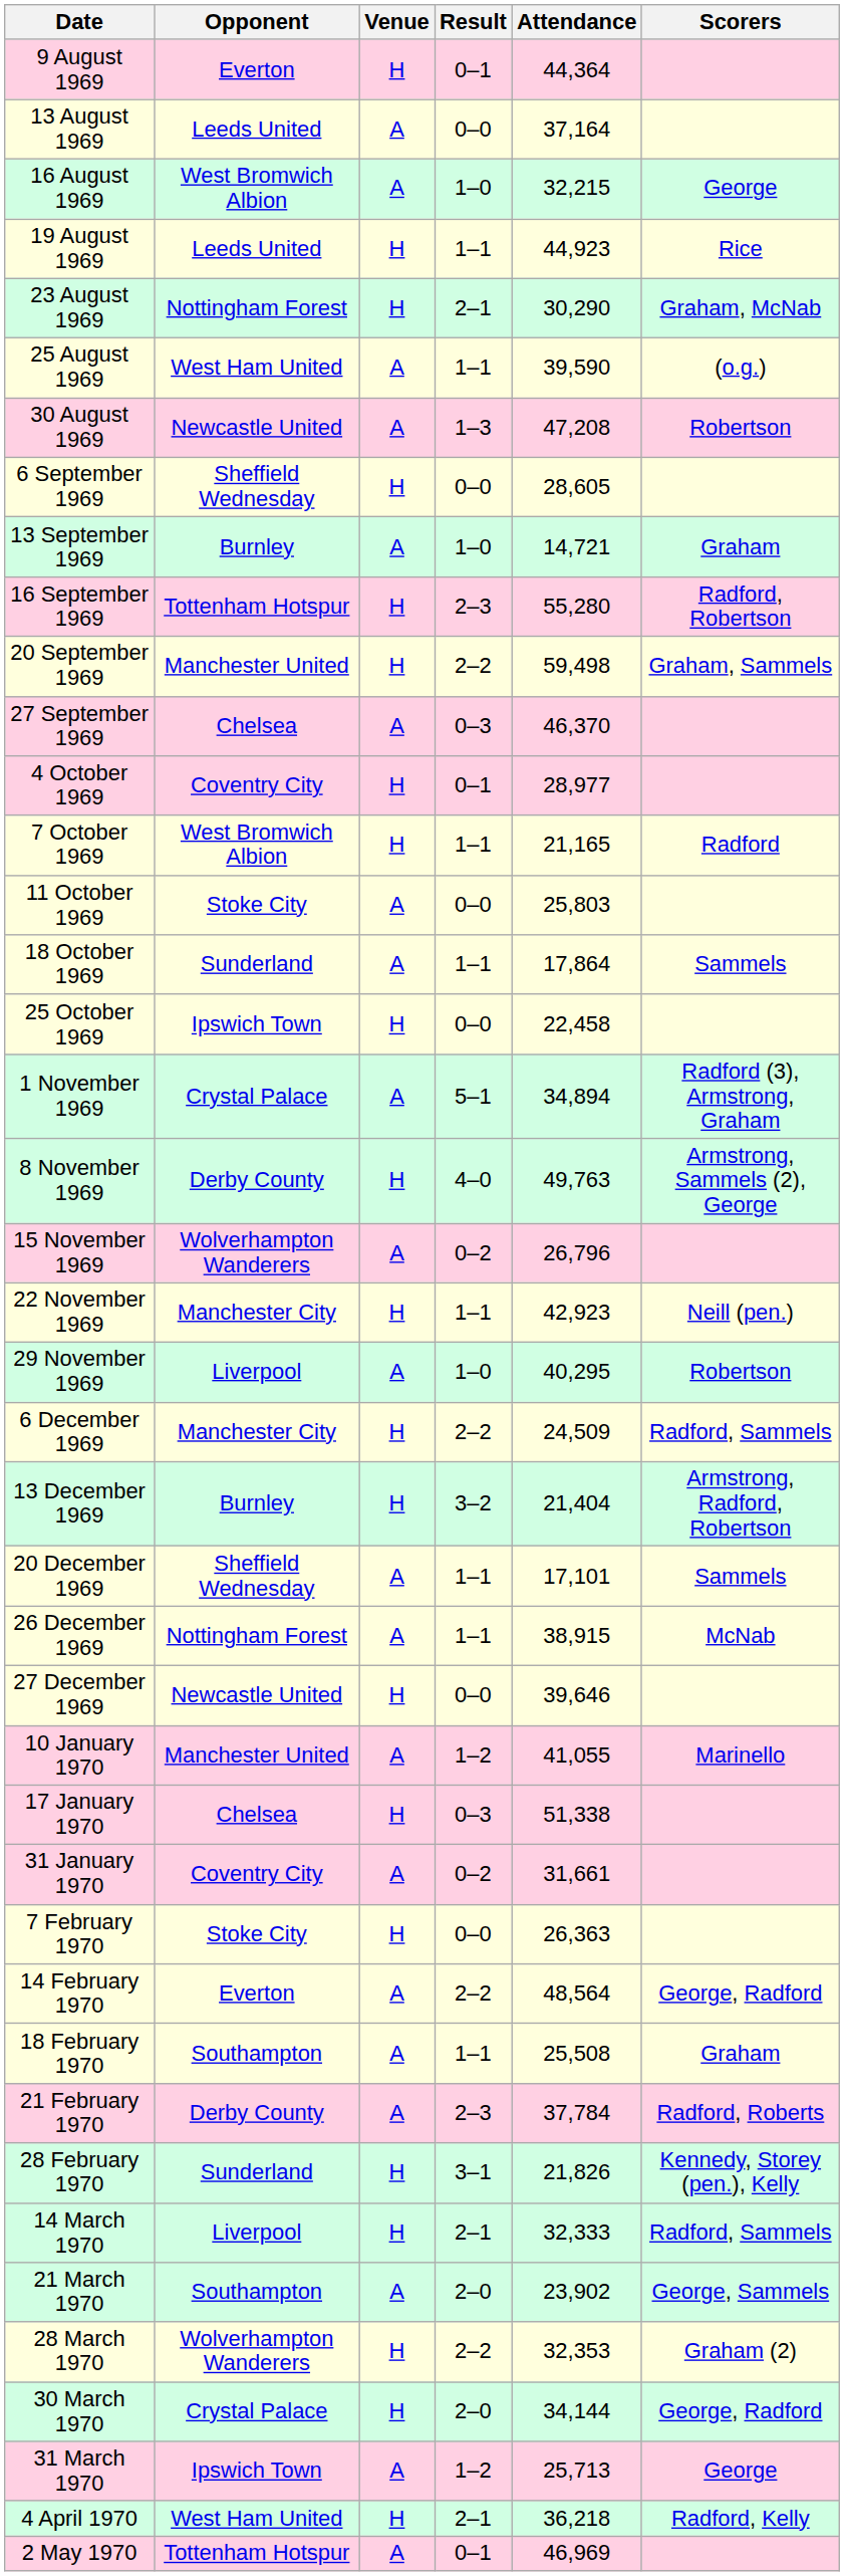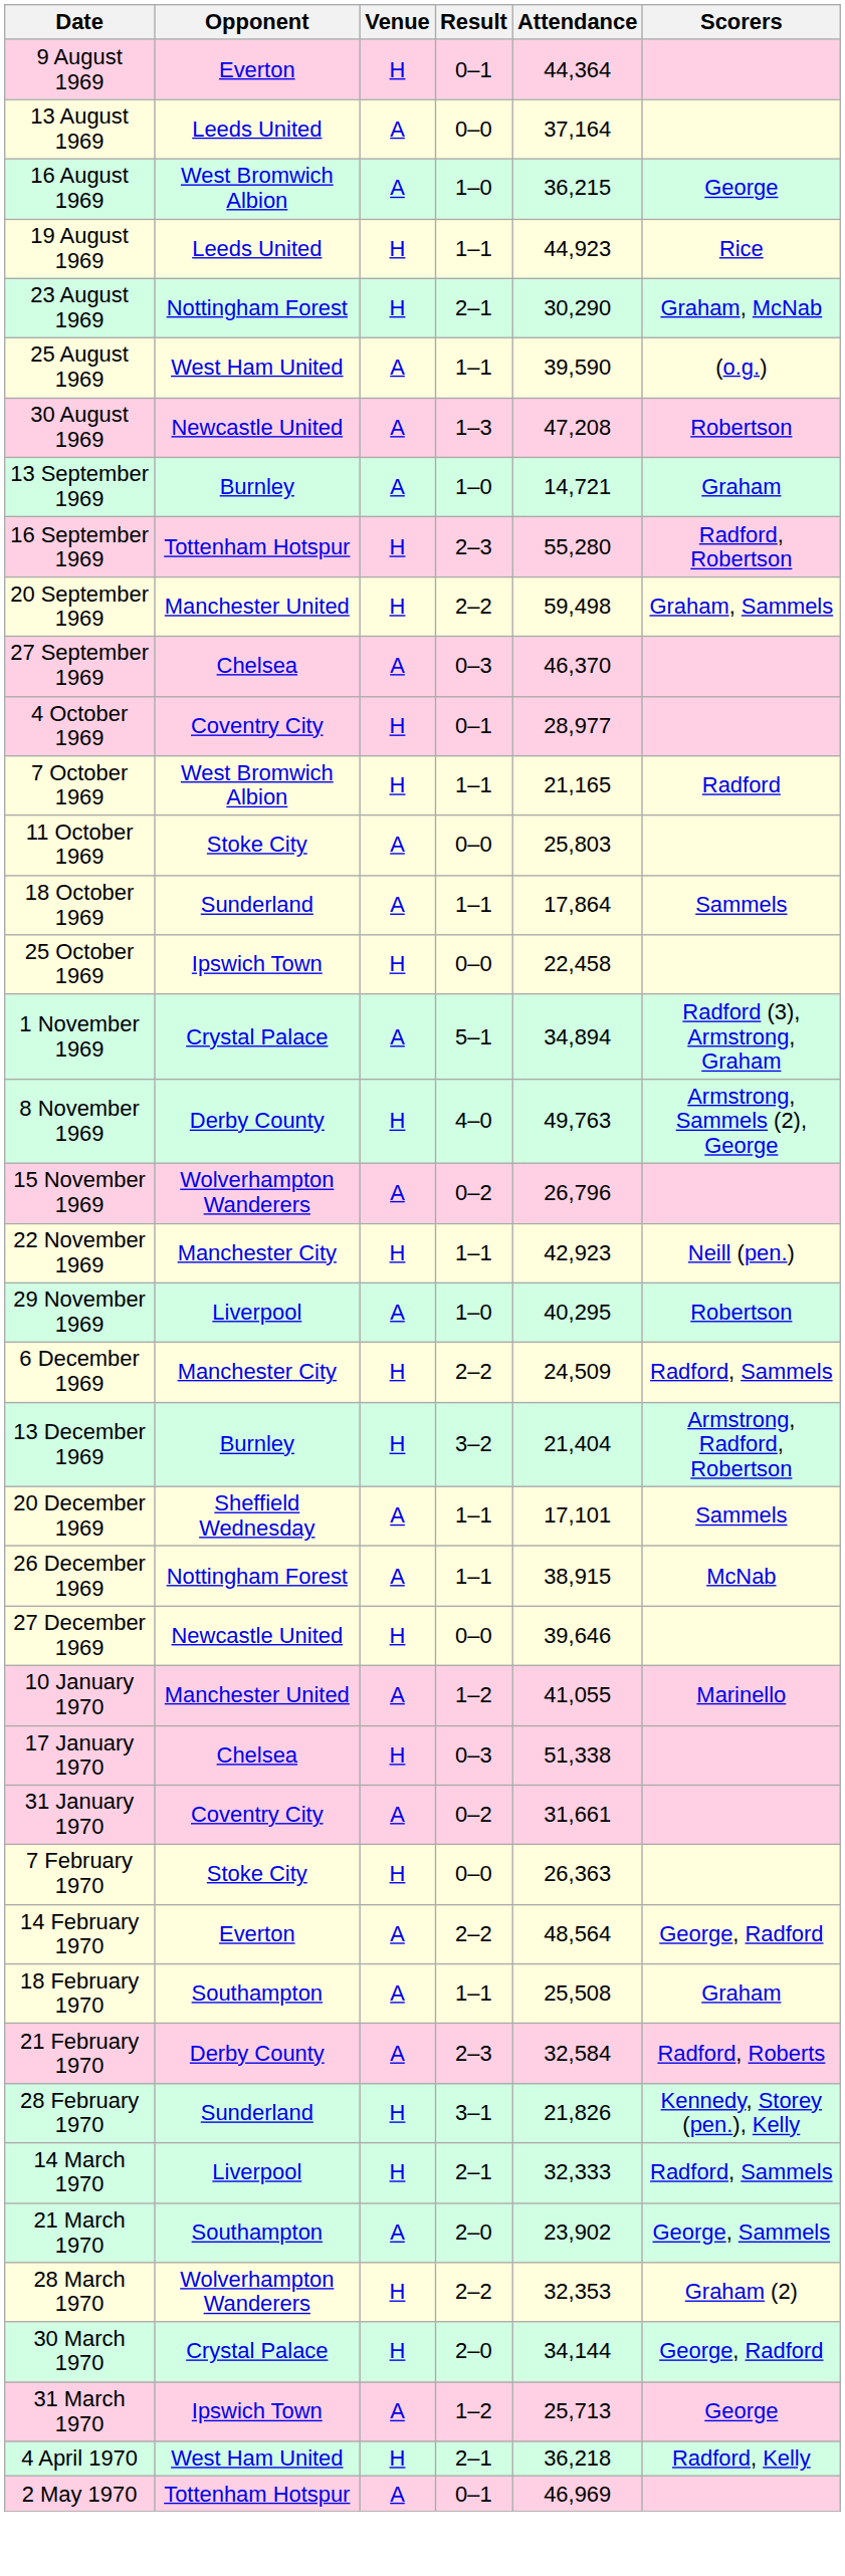 <table class="wikitable sortable" style="font-size:100%; text-align:center">
 <tr>
 <th>Date</th>
 <th>Opponent</th>
 <th>Venue</th>
 <th>Result</th>
 <th>Attendance</th>
 <th>Scorers</th>
 </tr>
 <tr style="background-color: #ffd0e3;">
 <td>9 August 1969</td>
 <td><a href='#'>Everton</a></td>
 <td><a href='#'>H</a></td>
 <td>0–1</td>
 <td>44,364</td>
 <td></td>
 </tr>
 <tr style="background-color: #ffffdd;">
 <td>13 August 1969</td>
 <td><a href='#'>Leeds United</a></td>
 <td><a href='#'>A</a></td>
 <td>0–0</td>
 <td>37,164</td>
 <td></td>
 </tr>
 <tr style="background-color: #d0ffe3;">
 <td>16 August 1969</td>
 <td><a href='#'>West Bromwich Albion</a></td>
 <td><a href='#'>A</a></td>
 <td>1–0</td>
-<td>32,215</td>
+<td>36,215</td>
 <td><a href='#'>George</a></td>
 </tr>
 <tr style="background-color: #ffffdd;">
 <td>19 August 1969</td>
 <td><a href='#'>Leeds United</a></td>
 <td><a href='#'>H</a></td>
 <td>1–1</td>
 <td>44,923</td>
 <td><a href='#'>Rice</a></td>
 </tr>
 <tr style="background-color: #d0ffe3;">
 <td>23 August 1969</td>
 <td><a href='#'>Nottingham Forest</a></td>
 <td><a href='#'>H</a></td>
 <td>2–1</td>
 <td>30,290</td>
 <td><a href='#'>Graham</a>, <a href='#'>McNab</a></td>
 </tr>
 <tr style="background-color: #ffffdd;">
 <td>25 August 1969</td>
 <td><a href='#'>West Ham United</a></td>
 <td><a href='#'>A</a></td>
 <td>1–1</td>
 <td>39,590</td>
 <td>(<a href='#'>o.g.</a>)</td>
 </tr>
 <tr style="background-color: #ffd0e3;">
 <td>30 August 1969</td>
 <td><a href='#'>Newcastle United</a></td>
 <td><a href='#'>A</a></td>
 <td>1–3</td>
 <td>47,208</td>
 <td><a href='#'>Robertson</a></td>
-</tr>
-<tr style="background-color: #ffffdd;">
-<td>6 September 1969</td>
-<td><a href='#'>Sheffield Wednesday</a></td>
-<td><a href='#'>H</a></td>
-<td>0–0</td>
-<td>28,605</td>
-<td></td>
 </tr>
 <tr style="background-color: #d0ffe3;">
 <td>13 September 1969</td>
 <td><a href='#'>Burnley</a></td>
 <td><a href='#'>A</a></td>
 <td>1–0</td>
 <td>14,721</td>
 <td><a href='#'>Graham</a></td>
 </tr>
 <tr style="background-color: #ffd0e3;">
 <td>16 September 1969</td>
 <td><a href='#'>Tottenham Hotspur</a></td>
 <td><a href='#'>H</a></td>
 <td>2–3</td>
 <td>55,280</td>
 <td><a href='#'>Radford</a>, <a href='#'>Robertson</a></td>
 </tr>
 <tr style="background-color: #ffffdd;">
 <td>20 September 1969</td>
 <td><a href='#'>Manchester United</a></td>
 <td><a href='#'>H</a></td>
 <td>2–2</td>
 <td>59,498</td>
 <td><a href='#'>Graham</a>, <a href='#'>Sammels</a></td>
 </tr>
 <tr style="background-color: #ffd0e3;">
 <td>27 September 1969</td>
 <td><a href='#'>Chelsea</a></td>
 <td><a href='#'>A</a></td>
 <td>0–3</td>
 <td>46,370</td>
 <td></td>
 </tr>
 <tr style="background-color: #ffd0e3;">
 <td>4 October 1969</td>
 <td><a href='#'>Coventry City</a></td>
 <td><a href='#'>H</a></td>
 <td>0–1</td>
 <td>28,977</td>
 <td></td>
 </tr>
 <tr style="background-color: #ffffdd;">
 <td>7 October 1969</td>
 <td><a href='#'>West Bromwich Albion</a></td>
 <td><a href='#'>H</a></td>
 <td>1–1</td>
 <td>21,165</td>
 <td><a href='#'>Radford</a></td>
 </tr>
 <tr style="background-color: #ffffdd;">
 <td>11 October 1969</td>
 <td><a href='#'>Stoke City</a></td>
 <td><a href='#'>A</a></td>
 <td>0–0</td>
 <td>25,803</td>
 <td></td>
 </tr>
 <tr style="background-color: #ffffdd;">
 <td>18 October 1969</td>
 <td><a href='#'>Sunderland</a></td>
 <td><a href='#'>A</a></td>
 <td>1–1</td>
 <td>17,864</td>
 <td><a href='#'>Sammels</a></td>
 </tr>
 <tr style="background-color: #ffffdd;">
 <td>25 October 1969</td>
 <td><a href='#'>Ipswich Town</a></td>
 <td><a href='#'>H</a></td>
 <td>0–0</td>
 <td>22,458</td>
 <td></td>
 </tr>
 <tr style="background-color: #d0ffe3;">
 <td>1 November 1969</td>
 <td><a href='#'>Crystal Palace</a></td>
 <td><a href='#'>A</a></td>
 <td>5–1</td>
 <td>34,894</td>
 <td><a href='#'>Radford</a> (3), <a href='#'>Armstrong</a>, <a href='#'>Graham</a></td>
 </tr>
 <tr style="background-color: #d0ffe3;">
 <td>8 November 1969</td>
 <td><a href='#'>Derby County</a></td>
 <td><a href='#'>H</a></td>
 <td>4–0</td>
 <td>49,763</td>
 <td><a href='#'>Armstrong</a>, <a href='#'>Sammels</a> (2), <a href='#'>George</a></td>
 </tr>
 <tr style="background-color: #ffd0e3;">
 <td>15 November 1969</td>
 <td><a href='#'>Wolverhampton Wanderers</a></td>
 <td><a href='#'>A</a></td>
 <td>0–2</td>
 <td>26,796</td>
 <td></td>
 </tr>
 <tr style="background-color: #ffffdd;">
 <td>22 November 1969</td>
 <td><a href='#'>Manchester City</a></td>
 <td><a href='#'>H</a></td>
 <td>1–1</td>
 <td>42,923</td>
 <td><a href='#'>Neill</a> (<a href='#'>pen.</a>)</td>
 </tr>
 <tr style="background-color: #d0ffe3;">
 <td>29 November 1969</td>
 <td><a href='#'>Liverpool</a></td>
 <td><a href='#'>A</a></td>
 <td>1–0</td>
 <td>40,295</td>
 <td><a href='#'>Robertson</a></td>
 </tr>
 <tr style="background-color: #ffffdd;">
 <td>6 December 1969</td>
 <td><a href='#'>Manchester City</a></td>
 <td><a href='#'>H</a></td>
 <td>2–2</td>
 <td>24,509</td>
 <td><a href='#'>Radford</a>, <a href='#'>Sammels</a></td>
 </tr>
 <tr style="background-color: #d0ffe3;">
 <td>13 December 1969</td>
 <td><a href='#'>Burnley</a></td>
 <td><a href='#'>H</a></td>
 <td>3–2</td>
 <td>21,404</td>
 <td><a href='#'>Armstrong</a>, <a href='#'>Radford</a>, <a href='#'>Robertson</a></td>
 </tr>
 <tr style="background-color: #ffffdd;">
 <td>20 December 1969</td>
 <td><a href='#'>Sheffield Wednesday</a></td>
 <td><a href='#'>A</a></td>
 <td>1–1</td>
 <td>17,101</td>
 <td><a href='#'>Sammels</a></td>
 </tr>
 <tr style="background-color: #ffffdd;">
 <td>26 December 1969</td>
 <td><a href='#'>Nottingham Forest</a></td>
 <td><a href='#'>A</a></td>
 <td>1–1</td>
 <td>38,915</td>
 <td><a href='#'>McNab</a></td>
 </tr>
 <tr style="background-color: #ffffdd;">
 <td>27 December 1969</td>
 <td><a href='#'>Newcastle United</a></td>
 <td><a href='#'>H</a></td>
 <td>0–0</td>
 <td>39,646</td>
 <td></td>
 </tr>
 <tr style="background-color: #ffd0e3;">
 <td>10 January 1970</td>
 <td><a href='#'>Manchester United</a></td>
 <td><a href='#'>A</a></td>
 <td>1–2</td>
 <td>41,055</td>
 <td><a href='#'>Marinello</a></td>
 </tr>
 <tr style="background-color: #ffd0e3;">
 <td>17 January 1970</td>
 <td><a href='#'>Chelsea</a></td>
 <td><a href='#'>H</a></td>
 <td>0–3</td>
 <td>51,338</td>
 <td></td>
 </tr>
 <tr style="background-color: #ffd0e3;">
 <td>31 January 1970</td>
 <td><a href='#'>Coventry City</a></td>
 <td><a href='#'>A</a></td>
 <td>0–2</td>
 <td>31,661</td>
 <td></td>
 </tr>
 <tr style="background-color: #ffffdd;">
 <td>7 February 1970</td>
 <td><a href='#'>Stoke City</a></td>
 <td><a href='#'>H</a></td>
 <td>0–0</td>
 <td>26,363</td>
 <td></td>
 </tr>
 <tr style="background-color: #ffffdd;">
 <td>14 February 1970</td>
 <td><a href='#'>Everton</a></td>
 <td><a href='#'>A</a></td>
 <td>2–2</td>
 <td>48,564</td>
 <td><a href='#'>George</a>, <a href='#'>Radford</a></td>
 </tr>
 <tr style="background-color: #ffffdd;">
 <td>18 February 1970</td>
 <td><a href='#'>Southampton</a></td>
 <td><a href='#'>A</a></td>
 <td>1–1</td>
 <td>25,508</td>
 <td><a href='#'>Graham</a></td>
 </tr>
 <tr style="background-color: #ffd0e3;">
 <td>21 February 1970</td>
 <td><a href='#'>Derby County</a></td>
 <td><a href='#'>A</a></td>
 <td>2–3</td>
-<td>37,784</td>
+<td>32,584</td>
 <td><a href='#'>Radford</a>, <a href='#'>Roberts</a></td>
 </tr>
 <tr style="background-color: #d0ffe3;">
 <td>28 February 1970</td>
 <td><a href='#'>Sunderland</a></td>
 <td><a href='#'>H</a></td>
 <td>3–1</td>
 <td>21,826</td>
 <td><a href='#'>Kennedy</a>, <a href='#'>Storey</a> (<a href='#'>pen.</a>), <a href='#'>Kelly</a></td>
 </tr>
 <tr style="background-color: #d0ffe3;">
 <td>14 March 1970</td>
 <td><a href='#'>Liverpool</a></td>
 <td><a href='#'>H</a></td>
 <td>2–1</td>
 <td>32,333</td>
 <td><a href='#'>Radford</a>, <a href='#'>Sammels</a></td>
 </tr>
 <tr style="background-color: #d0ffe3;">
 <td>21 March 1970</td>
 <td><a href='#'>Southampton</a></td>
 <td><a href='#'>A</a></td>
 <td>2–0</td>
 <td>23,902</td>
 <td><a href='#'>George</a>, <a href='#'>Sammels</a></td>
 </tr>
 <tr style="background-color: #ffffdd;">
 <td>28 March 1970</td>
 <td><a href='#'>Wolverhampton Wanderers</a></td>
 <td><a href='#'>H</a></td>
 <td>2–2</td>
 <td>32,353</td>
 <td><a href='#'>Graham</a> (2)</td>
 </tr>
 <tr style="background-color: #d0ffe3;">
 <td>30 March 1970</td>
 <td><a href='#'>Crystal Palace</a></td>
 <td><a href='#'>H</a></td>
 <td>2–0</td>
 <td>34,144</td>
 <td><a href='#'>George</a>, <a href='#'>Radford</a></td>
 </tr>
 <tr style="background-color: #ffd0e3;">
 <td>31 March 1970</td>
 <td><a href='#'>Ipswich Town</a></td>
 <td><a href='#'>A</a></td>
 <td>1–2</td>
 <td>25,713</td>
 <td><a href='#'>George</a></td>
 </tr>
 <tr style="background-color: #d0ffe3;">
 <td>4 April 1970</td>
 <td><a href='#'>West Ham United</a></td>
 <td><a href='#'>H</a></td>
 <td>2–1</td>
 <td>36,218</td>
 <td><a href='#'>Radford</a>, <a href='#'>Kelly</a></td>
 </tr>
 <tr style="background-color: #ffd0e3;">
 <td>2 May 1970</td>
 <td><a href='#'>Tottenham Hotspur</a></td>
 <td><a href='#'>A</a></td>
 <td>0–1</td>
 <td>46,969</td>
 <td></td>
 </tr>
 </table>
